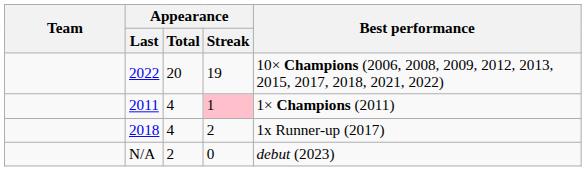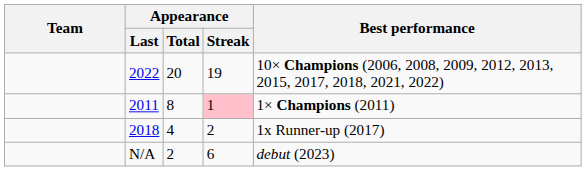 <table class="wikitable">
 <tr>
 <th width=120 rowspan=2>Team</th>
 <th colspan=3>Appearance</th>
 <th rowspan=2>Best performance</th>
 </tr>
 <tr>
 <th>Last</th>
 <th>Total</th>
 <th>Streak</th>
 </tr>
 <tr>
 <td align=left></td>
 <td><a href='#'>2022</a></td>
 <td>20</td>
 <td>19</td>
 <td align=left>10× <strong>Champions</strong> (2006, 2008, 2009, 2012, 2013, 2015, 2017, 2018, 2021, 2022)</td>
 </tr>
 <tr>
 <td align="left"></td>
 <td><a href='#'>2011</a></td>
-<td>4</td>
+<td>8</td>
 <td style="background: pink;">1</td>
 <td align="left">1× <strong>Champions</strong> (2011)</td>
 </tr>
 <tr>
 <td align="left"></td>
 <td><a href='#'>2018</a></td>
 <td>4</td>
 <td>2</td>
 <td align="left">1x Runner-up (2017)</td>
 </tr>
 <tr>
 <td align="left"></td>
 <td>N/A</td>
 <td>2</td>
-<td>0</td>
+<td>6</td>
 <td align="left"><em>debut</em> (2023)</td>
 </tr>
 </table>
